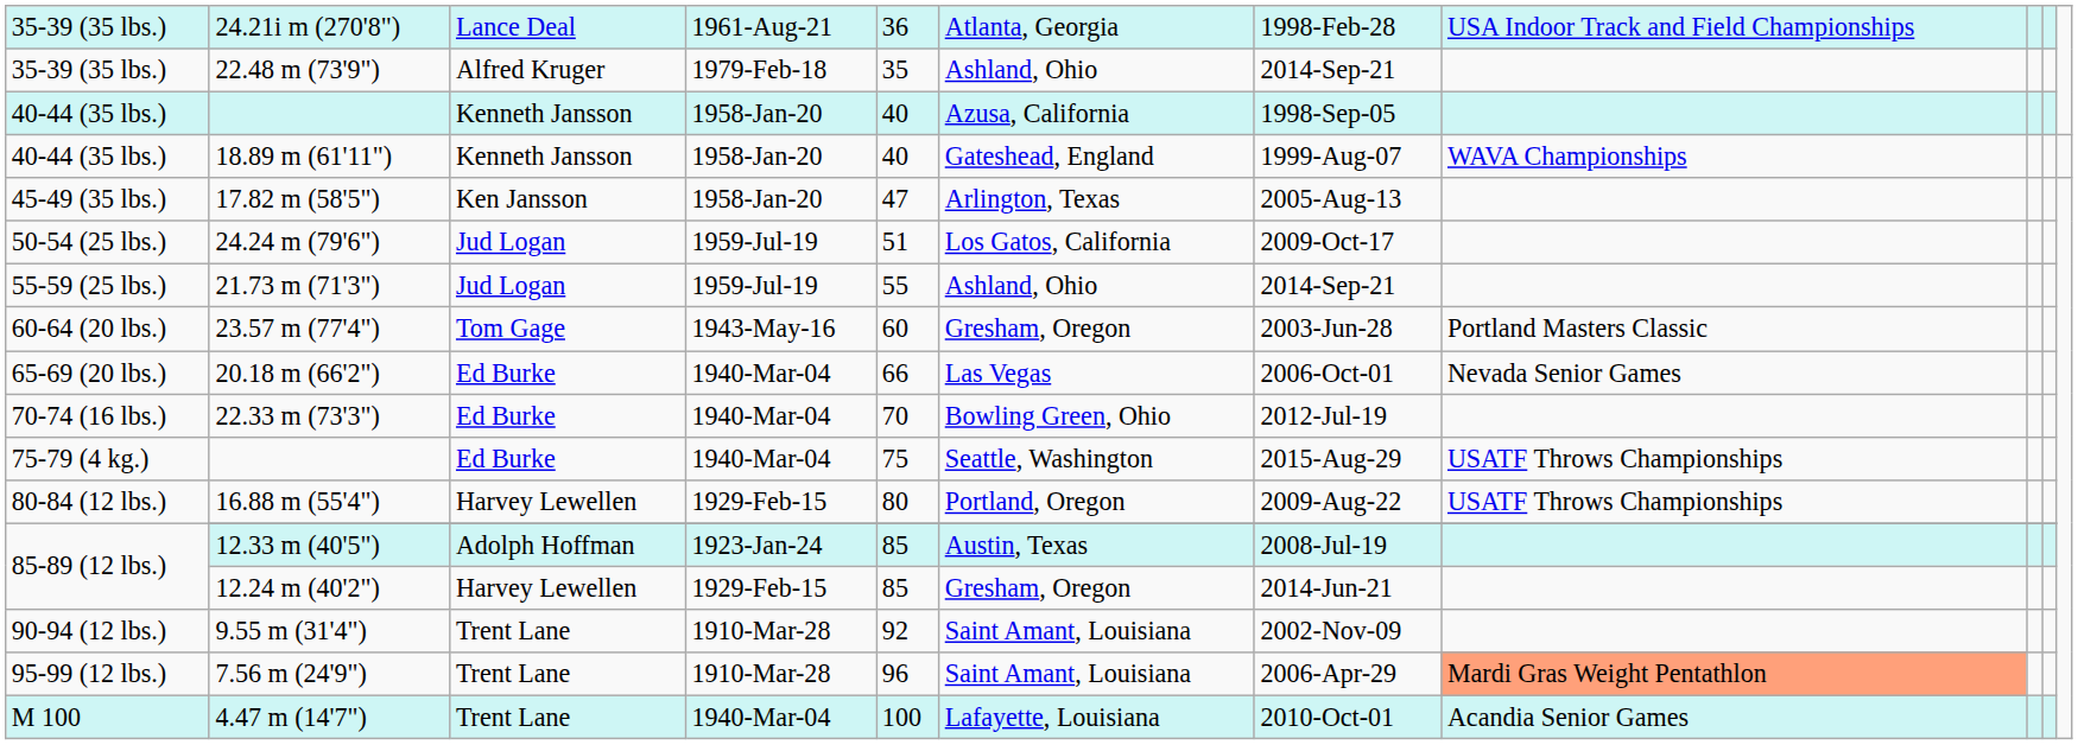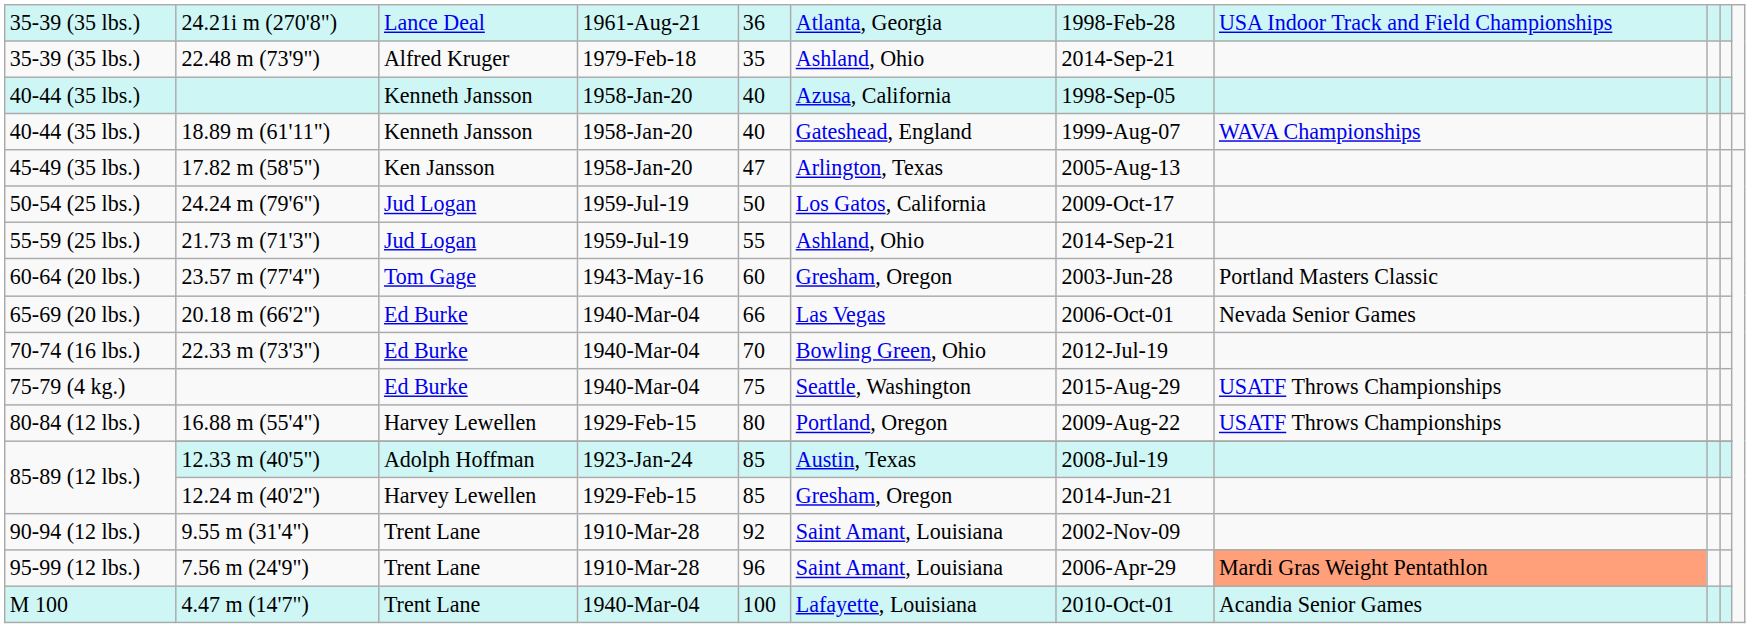 <table class="wikitable" style="font-size:95%; width: 95%">
 <tr style="background:#cef6f5;">
 <td>35-39 (35 lbs.)</td>
 <td>24.21i m (270'8")</td>
 <td><a href='#'>Lance Deal</a></td>
 <td>1961-Aug-21</td>
 <td>36</td>
 <td><a href='#'>Atlanta</a>, Georgia</td>
 <td>1998-Feb-28</td>
 <td><a href='#'>USA Indoor Track and Field Championships</a></td>
 <td></td>
 <td></td>
 </tr>
 <tr>
 <td>35-39 (35 lbs.)</td>
 <td>22.48 m (73'9")</td>
 <td>Alfred Kruger</td>
 <td>1979-Feb-18</td>
 <td>35</td>
 <td><a href='#'>Ashland</a>, Ohio</td>
 <td>2014-Sep-21</td>
 <td></td>
 <td></td>
 <td></td>
 </tr>
 <tr style="background:#cef6f5;">
 <td>40-44 (35 lbs.)</td>
 <td></td>
 <td>Kenneth Jansson</td>
 <td>1958-Jan-20</td>
 <td>40</td>
 <td><a href='#'>Azusa</a>, California</td>
 <td>1998-Sep-05</td>
 <td></td>
 <td></td>
 <td></td>
 </tr>
 <tr>
 <td>40-44 (35 lbs.)</td>
 <td>18.89 m (61'11")</td>
 <td>Kenneth Jansson</td>
 <td>1958-Jan-20</td>
 <td>40</td>
 <td><a href='#'>Gateshead</a>, England</td>
 <td>1999-Aug-07</td>
 <td><a href='#'>WAVA Championships</a></td>
 <td></td>
 <td></td>
 <td></td>
 </tr>
 <tr>
 <td>45-49 (35 lbs.)</td>
 <td>17.82 m (58'5")</td>
 <td>Ken Jansson</td>
 <td>1958-Jan-20</td>
 <td>47</td>
 <td><a href='#'>Arlington</a>, Texas</td>
 <td>2005-Aug-13</td>
 <td></td>
 <td></td>
 <td></td>
 </tr>
 <tr>
 <td>50-54 (25 lbs.)</td>
 <td>24.24 m (79'6")</td>
 <td><a href='#'>Jud Logan</a></td>
 <td>1959-Jul-19</td>
-<td>51</td>
+<td>50</td>
 <td><a href='#'>Los Gatos</a>, California</td>
 <td>2009-Oct-17</td>
 <td></td>
 <td></td>
 <td></td>
 </tr>
 <tr>
 <td>55-59 (25 lbs.)</td>
 <td>21.73 m (71'3")</td>
 <td><a href='#'>Jud Logan</a></td>
 <td>1959-Jul-19</td>
 <td>55</td>
 <td><a href='#'>Ashland</a>, Ohio</td>
 <td>2014-Sep-21</td>
 <td></td>
 <td></td>
 <td></td>
 </tr>
 <tr>
 <td>60-64 (20 lbs.)</td>
 <td>23.57 m (77'4")</td>
 <td><a href='#'>Tom Gage</a></td>
 <td>1943-May-16</td>
 <td>60</td>
 <td><a href='#'>Gresham</a>, Oregon</td>
 <td>2003-Jun-28</td>
 <td>Portland Masters Classic</td>
 <td></td>
 <td></td>
 </tr>
 <tr>
 <td>65-69 (20 lbs.)</td>
 <td>20.18 m (66'2")</td>
 <td><a href='#'>Ed Burke</a></td>
 <td>1940-Mar-04</td>
 <td>66</td>
 <td><a href='#'>Las Vegas</a></td>
 <td>2006-Oct-01</td>
 <td>Nevada Senior Games</td>
 <td></td>
 <td></td>
 </tr>
 <tr>
 <td>70-74 (16 lbs.)</td>
 <td>22.33 m (73'3")</td>
 <td><a href='#'>Ed Burke</a></td>
 <td>1940-Mar-04</td>
 <td>70</td>
 <td><a href='#'>Bowling Green</a>, Ohio</td>
 <td>2012-Jul-19</td>
 <td></td>
 <td></td>
 <td></td>
 </tr>
 <tr>
 <td>75-79 (4 kg.)</td>
 <td></td>
 <td><a href='#'>Ed Burke</a></td>
 <td>1940-Mar-04</td>
 <td>75</td>
 <td><a href='#'>Seattle</a>, Washington</td>
 <td>2015-Aug-29</td>
 <td><a href='#'>USATF</a> Throws Championships</td>
 <td></td>
 <td></td>
 </tr>
 <tr>
 <td>80-84 (12 lbs.)</td>
 <td>16.88 m (55'4")</td>
 <td>Harvey Lewellen</td>
 <td>1929-Feb-15</td>
 <td>80</td>
 <td><a href='#'>Portland</a>, Oregon</td>
 <td>2009-Aug-22</td>
 <td><a href='#'>USATF</a> Throws Championships</td>
 <td></td>
 <td></td>
 </tr>
 <tr>
 <td rowspan=3>85-89 (12 lbs.)</td>
 </tr>
 <tr style="background:#cef6f5;">
 <td>12.33 m (40'5")</td>
 <td>Adolph Hoffman</td>
 <td>1923-Jan-24</td>
 <td>85</td>
 <td><a href='#'>Austin</a>, Texas</td>
 <td>2008-Jul-19</td>
 <td></td>
 <td></td>
 <td></td>
 </tr>
 <tr>
 <td>12.24 m (40'2")</td>
 <td>Harvey Lewellen</td>
 <td>1929-Feb-15</td>
 <td>85</td>
 <td><a href='#'>Gresham</a>, Oregon</td>
 <td>2014-Jun-21</td>
 <td></td>
 <td></td>
 <td></td>
 </tr>
 <tr>
 <td>90-94 (12 lbs.)</td>
 <td>9.55 m (31'4")</td>
 <td>Trent Lane</td>
 <td>1910-Mar-28</td>
 <td>92</td>
 <td><a href='#'>Saint Amant</a>, Louisiana</td>
 <td>2002-Nov-09</td>
 <td></td>
 <td></td>
 <td></td>
 </tr>
 <tr>
 <td>95-99 (12 lbs.)</td>
 <td>7.56 m (24'9")</td>
 <td>Trent Lane</td>
 <td>1910-Mar-28</td>
 <td>96</td>
 <td><a href='#'>Saint Amant</a>, Louisiana</td>
 <td>2006-Apr-29</td>
 <td style="background: lightsalmon;">Mardi Gras Weight Pentathlon</td>
 <td></td>
 <td></td>
 </tr>
 <tr style="background:#cef6f5;">
 <td>M 100</td>
 <td>4.47 m (14'7")</td>
 <td>Trent Lane</td>
 <td>1940-Mar-04</td>
 <td>100</td>
 <td><a href='#'>Lafayette</a>, Louisiana</td>
 <td>2010-Oct-01</td>
 <td>Acandia Senior Games</td>
 <td></td>
 <td></td>
 </tr>
 </table>
